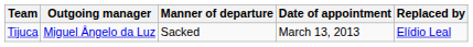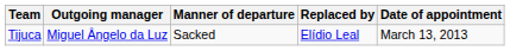 <table class="wikitable sortable">
 <tr>
 <th>Team</th>
 <th>Outgoing manager</th>
 <th>Manner of departure</th>
+<th>Replaced by</th>
 <th>Date of appointment</th>
-<th>Replaced by</th>
 </tr>
 <tr>
 <td><a href='#'>Tijuca</a></td>
 <td> <a href='#'>Miguel Ângelo da Luz</a></td>
 <td>Sacked</td>
+<td> <a href='#'>Elídio Leal</a></td>
 <td>March 13, 2013</td>
-<td> <a href='#'>Elídio Leal</a></td>
 </tr>
 </table>
